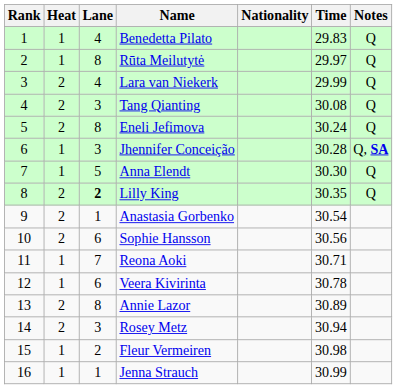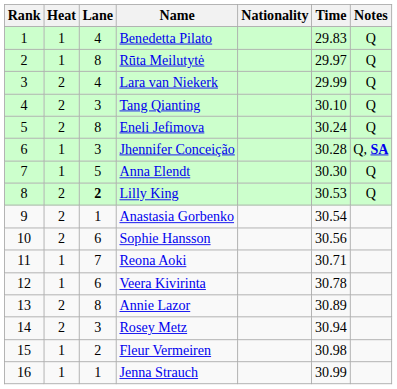 <table class="wikitable sortable" style="text-align:center">
 <tr>
 <th>Rank</th>
 <th>Heat</th>
 <th>Lane</th>
 <th>Name</th>
 <th>Nationality</th>
 <th>Time</th>
 <th>Notes</th>
 </tr>
 <tr bgcolor=ccffcc>
 <td>1</td>
 <td>1</td>
 <td>4</td>
 <td align=left><a href='#'>Benedetta Pilato</a></td>
 <td align=left></td>
 <td>29.83</td>
 <td>Q</td>
 </tr>
 <tr bgcolor=ccffcc>
 <td>2</td>
 <td>1</td>
 <td>8</td>
 <td align=left><a href='#'>Rūta Meilutytė</a></td>
 <td align=left></td>
 <td>29.97</td>
 <td>Q</td>
 </tr>
 <tr bgcolor=ccffcc>
 <td>3</td>
 <td>2</td>
 <td>4</td>
 <td align=left><a href='#'>Lara van Niekerk</a></td>
 <td align=left></td>
 <td>29.99</td>
 <td>Q</td>
 </tr>
 <tr bgcolor=ccffcc>
 <td>4</td>
 <td>2</td>
 <td>3</td>
 <td align=left><a href='#'>Tang Qianting</a></td>
 <td align=left></td>
-<td>30.08</td>
+<td>30.10</td>
 <td>Q</td>
 </tr>
 <tr bgcolor=ccffcc>
 <td>5</td>
 <td>2</td>
 <td>8</td>
 <td align=left><a href='#'>Eneli Jefimova</a></td>
 <td align=left></td>
 <td>30.24</td>
 <td>Q</td>
 </tr>
 <tr bgcolor=ccffcc>
 <td>6</td>
 <td>1</td>
 <td>3</td>
 <td align=left><a href='#'>Jhennifer Conceição</a></td>
 <td align=left></td>
 <td>30.28</td>
 <td>Q, <strong><a href='#'>SA</a></strong></td>
 </tr>
 <tr bgcolor=ccffcc>
 <td>7</td>
 <td>1</td>
 <td>5</td>
 <td align=left><a href='#'>Anna Elendt</a></td>
 <td align=left></td>
 <td>30.30</td>
 <td>Q</td>
 </tr>
 <tr bgcolor=ccffcc>
 <td>8</td>
 <td>2</td>
 <td><strong>2</strong></td>
 <td align=left><a href='#'>Lilly King</a></td>
 <td align=left></td>
-<td>30.35</td>
+<td>30.53</td>
 <td>Q</td>
 </tr>
 <tr>
 <td>9</td>
 <td>2</td>
 <td>1</td>
 <td align=left><a href='#'>Anastasia Gorbenko</a></td>
 <td align=left></td>
 <td>30.54</td>
 <td></td>
 </tr>
 <tr>
 <td>10</td>
 <td>2</td>
 <td>6</td>
 <td align=left><a href='#'>Sophie Hansson</a></td>
 <td align=left></td>
 <td>30.56</td>
 <td></td>
 </tr>
 <tr>
 <td>11</td>
 <td>1</td>
 <td>7</td>
 <td align=left><a href='#'>Reona Aoki</a></td>
 <td align=left></td>
 <td>30.71</td>
 <td></td>
 </tr>
 <tr>
 <td>12</td>
 <td>1</td>
 <td>6</td>
 <td align=left><a href='#'>Veera Kivirinta</a></td>
 <td align=left></td>
 <td>30.78</td>
 <td></td>
 </tr>
 <tr>
 <td>13</td>
 <td>2</td>
 <td>8</td>
 <td align=left><a href='#'>Annie Lazor</a></td>
 <td align=left></td>
 <td>30.89</td>
 <td></td>
 </tr>
 <tr>
 <td>14</td>
 <td>2</td>
 <td>3</td>
 <td align=left><a href='#'>Rosey Metz</a></td>
 <td align=left></td>
 <td>30.94</td>
 <td></td>
 </tr>
 <tr>
 <td>15</td>
 <td>1</td>
 <td>2</td>
 <td align=left><a href='#'>Fleur Vermeiren</a></td>
 <td align=left></td>
 <td>30.98</td>
 <td></td>
 </tr>
 <tr>
 <td>16</td>
 <td>1</td>
 <td>1</td>
 <td align=left><a href='#'>Jenna Strauch</a></td>
 <td align=left></td>
 <td>30.99</td>
 <td></td>
 </tr>
 </table>
